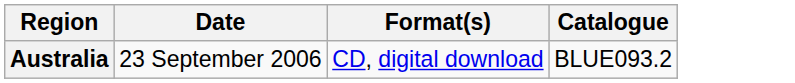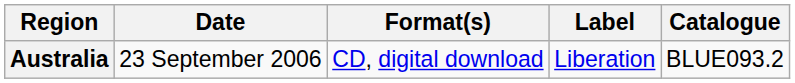 <table class="wikitable plainrowheaders">
 <tr>
 <th scope="col">Region</th>
 <th scope="col">Date</th>
 <th scope="col">Format(s)</th>
+<th scope="col">Label</th>
 <th scope="col">Catalogue</th>
 </tr>
 <tr>
 <th scope="row">Australia</th>
 <td>23 September 2006</td>
 <td><a href='#'>CD</a>, <a href='#'>digital download</a></td>
+<td><a href='#'>Liberation</a></td>
 <td>BLUE093.2</td>
 </tr>
 </table>
